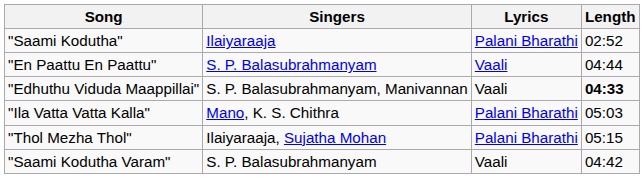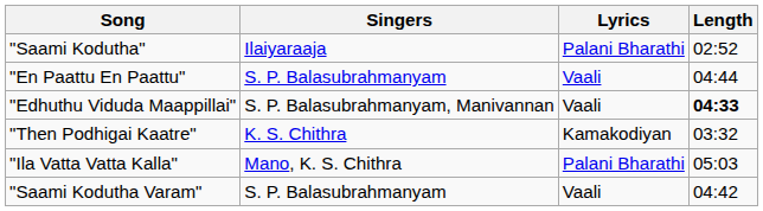 <table class="wikitable" style="font-size:95%;">
 <tr>
 <th>Song</th>
 <th>Singers</th>
 <th>Lyrics</th>
 <th>Length</th>
 </tr>
 <tr>
 <td>"Saami Kodutha"</td>
 <td><a href='#'>Ilaiyaraaja</a></td>
 <td><a href='#'>Palani Bharathi</a></td>
 <td>02:52</td>
 </tr>
 <tr>
 <td>"En Paattu En Paattu"</td>
 <td><a href='#'>S. P. Balasubrahmanyam</a></td>
 <td><a href='#'>Vaali</a></td>
 <td>04:44</td>
 </tr>
 <tr>
 <td>"Edhuthu Viduda Maappillai"</td>
 <td>S. P. Balasubrahmanyam, Manivannan</td>
 <td>Vaali</td>
 <td><strong>04:33</strong></td>
 </tr>
 <tr>
+<td>"Then Podhigai Kaatre"</td>
+<td><a href='#'>K. S. Chithra</a></td>
+<td>Kamakodiyan</td>
+<td>03:32</td>
+</tr>
+<tr>
 <td>"Ila Vatta Vatta Kalla"</td>
 <td><a href='#'>Mano</a>, K. S. Chithra</td>
 <td><a href='#'>Palani Bharathi</a></td>
 <td>05:03</td>
-</tr>
-<tr>
-<td>"Thol Mezha Thol"</td>
-<td>Ilaiyaraaja, <a href='#'>Sujatha Mohan</a></td>
-<td><a href='#'>Palani Bharathi</a></td>
-<td>05:15</td>
 </tr>
 <tr>
 <td>"Saami Kodutha Varam"</td>
 <td>S. P. Balasubrahmanyam</td>
 <td>Vaali</td>
 <td>04:42</td>
 </tr>
 </table>
